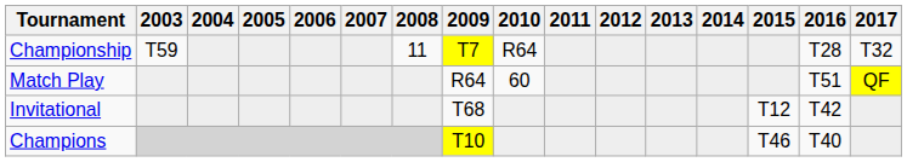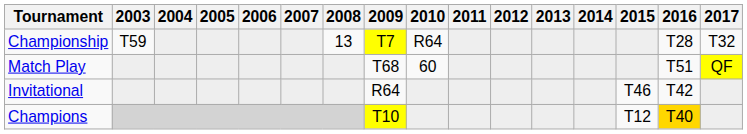 <table class="wikitable" style="text-align:center;">
 <tr>
 <th>Tournament</th>
 <th>2003</th>
 <th>2004</th>
 <th>2005</th>
 <th>2006</th>
 <th>2007</th>
 <th>2008</th>
 <th>2009</th>
 <th>2010</th>
 <th>2011</th>
 <th>2012</th>
 <th>2013</th>
 <th>2014</th>
 <th>2015</th>
 <th>2016</th>
 <th>2017</th>
 </tr>
 <tr>
 <td align="left"><a href='#'>Championship</a></td>
 <td>T59</td>
 <td style="background:#eeeeee;"></td>
 <td style="background:#eeeeee;"></td>
 <td style="background:#eeeeee;"></td>
 <td style="background:#eeeeee;"></td>
-<td>11</td>
+<td>13</td>
 <td style="background:yellow;">T7</td>
 <td>R64</td>
 <td style="background:#eeeeee;"></td>
 <td style="background:#eeeeee;"></td>
 <td style="background:#eeeeee;"></td>
 <td style="background:#eeeeee;"></td>
 <td style="background:#eeeeee;"></td>
 <td>T28</td>
 <td>T32</td>
 </tr>
 <tr>
 <td align="left"><a href='#'>Match Play</a></td>
 <td style="background:#eeeeee;"></td>
 <td style="background:#eeeeee;"></td>
 <td style="background:#eeeeee;"></td>
 <td style="background:#eeeeee;"></td>
 <td style="background:#eeeeee;"></td>
 <td style="background:#eeeeee;"></td>
-<td>R64</td>
+<td>T68</td>
 <td>60</td>
 <td style="background:#eeeeee;"></td>
 <td style="background:#eeeeee;"></td>
 <td style="background:#eeeeee;"></td>
 <td style="background:#eeeeee;"></td>
 <td style="background:#eeeeee;"></td>
 <td>T51</td>
 <td style="background:yellow;">QF</td>
 </tr>
 <tr>
 <td align="left"><a href='#'>Invitational</a></td>
 <td style="background:#eeeeee;"></td>
 <td style="background:#eeeeee;"></td>
 <td style="background:#eeeeee;"></td>
 <td style="background:#eeeeee;"></td>
 <td style="background:#eeeeee;"></td>
 <td style="background:#eeeeee;"></td>
-<td>T68</td>
+<td>R64</td>
 <td style="background:#eeeeee;"></td>
 <td style="background:#eeeeee;"></td>
 <td style="background:#eeeeee;"></td>
 <td style="background:#eeeeee;"></td>
 <td style="background:#eeeeee;"></td>
-<td>T12</td>
+<td>T46</td>
 <td>T42</td>
 <td style="background:#eeeeee;"></td>
 </tr>
 <tr>
 <td align="left"><a href='#'>Champions</a></td>
 <td colspan=6 style="background:#D3D3D3;"></td>
 <td style="background:yellow;">T10</td>
 <td style="background:#eeeeee;"></td>
 <td style="background:#eeeeee;"></td>
 <td style="background:#eeeeee;"></td>
 <td style="background:#eeeeee;"></td>
 <td style="background:#eeeeee;"></td>
-<td>T46</td>
-<td>T40</td>
+<td>T12</td>
+<td style="background: gold;">T40</td>
 <td style="background:#eeeeee;"></td>
 </tr>
 </table>
